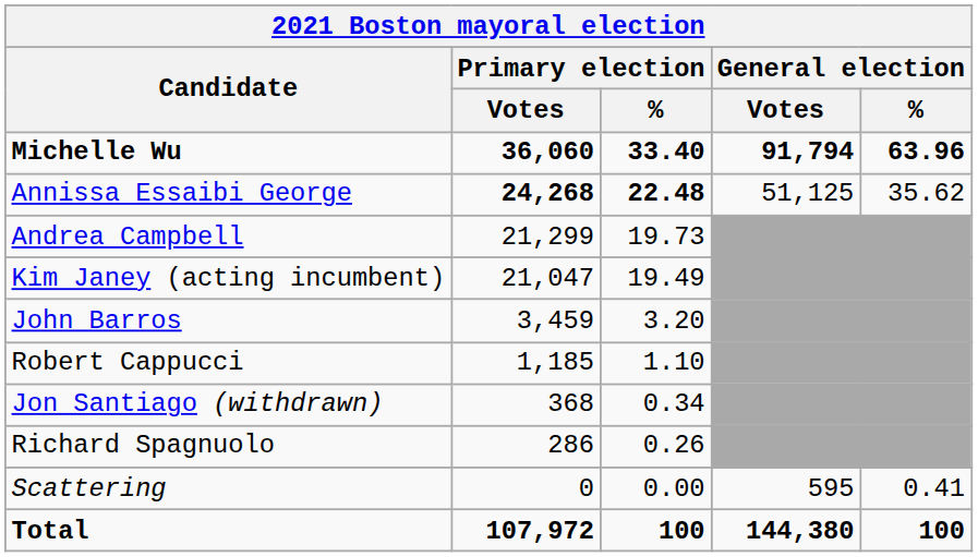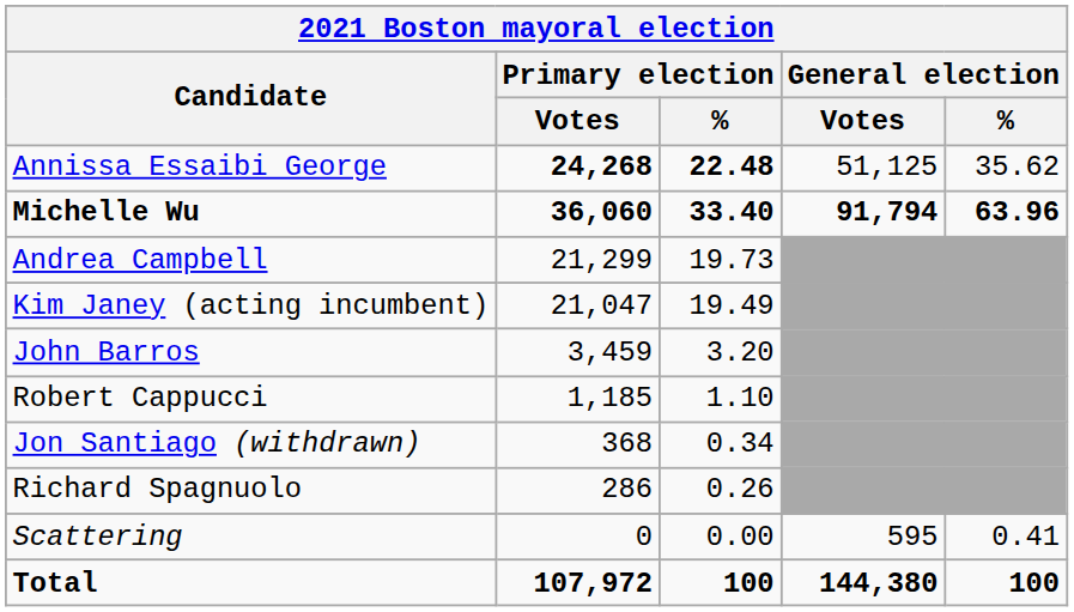 <table class=wikitable>
 <tr>
 <th colspan=5><a href='#'>2021 Boston mayoral election</a></th>
 </tr>
 <tr>
 <th colspan=1 rowspan=2>Candidate</th>
 <th colspan=2><strong>Primary election</strong></th>
 <th colspan=2><strong>General election</strong></th>
 </tr>
 <tr>
 <th>Votes</th>
 <th>%</th>
 <th>Votes</th>
 <th>%</th>
 </tr>
 <tr>
+<td><a href='#'>Annissa Essaibi George</a></td>
+<td align="right"><strong>24,268</strong></td>
+<td align="right"><strong>22.48</strong></td>
+<td align="right">51,125</td>
+<td align="right">35.62</td>
+</tr>
+<tr>
 <td><strong>Michelle Wu</strong></td>
 <td align="right"><strong>36,060</strong></td>
 <td align="right"><strong>33.40</strong></td>
 <td align="right"><strong>91,794</strong></td>
 <td align="right"><strong>63.96</strong></td>
-</tr>
-<tr>
-<td><a href='#'>Annissa Essaibi George</a></td>
-<td align="right"><strong>24,268</strong></td>
-<td align="right"><strong>22.48</strong></td>
-<td align="right">51,125</td>
-<td align="right">35.62</td>
 </tr>
 <tr>
 <td><a href='#'>Andrea Campbell</a></td>
 <td align="right">21,299</td>
 <td align="right">19.73</td>
 <td colspan=2 bgcolor=darkgray> </td>
 </tr>
 <tr>
 <td><a href='#'>Kim Janey</a> (acting incumbent)</td>
 <td align="right">21,047</td>
 <td align="right">19.49</td>
 <td colspan=2 bgcolor=darkgray> </td>
 </tr>
 <tr>
 <td><a href='#'>John Barros</a></td>
 <td align="right">3,459</td>
 <td align="right">3.20</td>
 <td colspan=2 bgcolor=darkgray> </td>
 </tr>
 <tr>
 <td>Robert Cappucci</td>
 <td align="right">1,185</td>
 <td align="right">1.10</td>
 <td colspan=2 bgcolor=darkgray> </td>
 </tr>
 <tr>
 <td><a href='#'>Jon Santiago</a> <em>(withdrawn)</em></td>
 <td align="right">368</td>
 <td align="right">0.34</td>
 <td colspan=2 bgcolor=darkgray> </td>
 </tr>
 <tr>
 <td>Richard Spagnuolo</td>
 <td align="right">286</td>
 <td align="right">0.26</td>
 <td colspan=2 bgcolor=darkgray> </td>
 </tr>
 <tr>
 <td><em>Scattering</em></td>
 <td align="right">0</td>
 <td align="right">0.00</td>
 <td align="right">595</td>
 <td align="right">0.41</td>
 </tr>
 <tr>
 <td><strong>Total</strong></td>
 <td align="right"><strong>107,972</strong></td>
 <td align="right"><strong>100</strong></td>
 <td align="right"><strong>144,380</strong></td>
 <td align="right"><strong>100</strong></td>
 </tr>
 </table>
